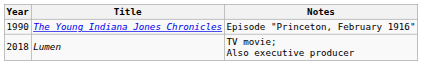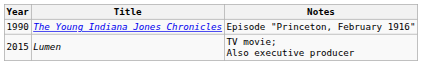 <table class="wikitable">
 <tr>
 <th>Year</th>
 <th>Title</th>
 <th>Notes</th>
 </tr>
 <tr>
 <td>1990</td>
 <td><em><a href='#'>The Young Indiana Jones Chronicles</a></em></td>
 <td>Episode "Princeton, February 1916"</td>
 </tr>
 <tr>
-<td>2018</td>
+<td>2015</td>
 <td><em>Lumen</em></td>
 <td>TV movie;<br>Also executive producer</td>
 </tr>
 </table>
